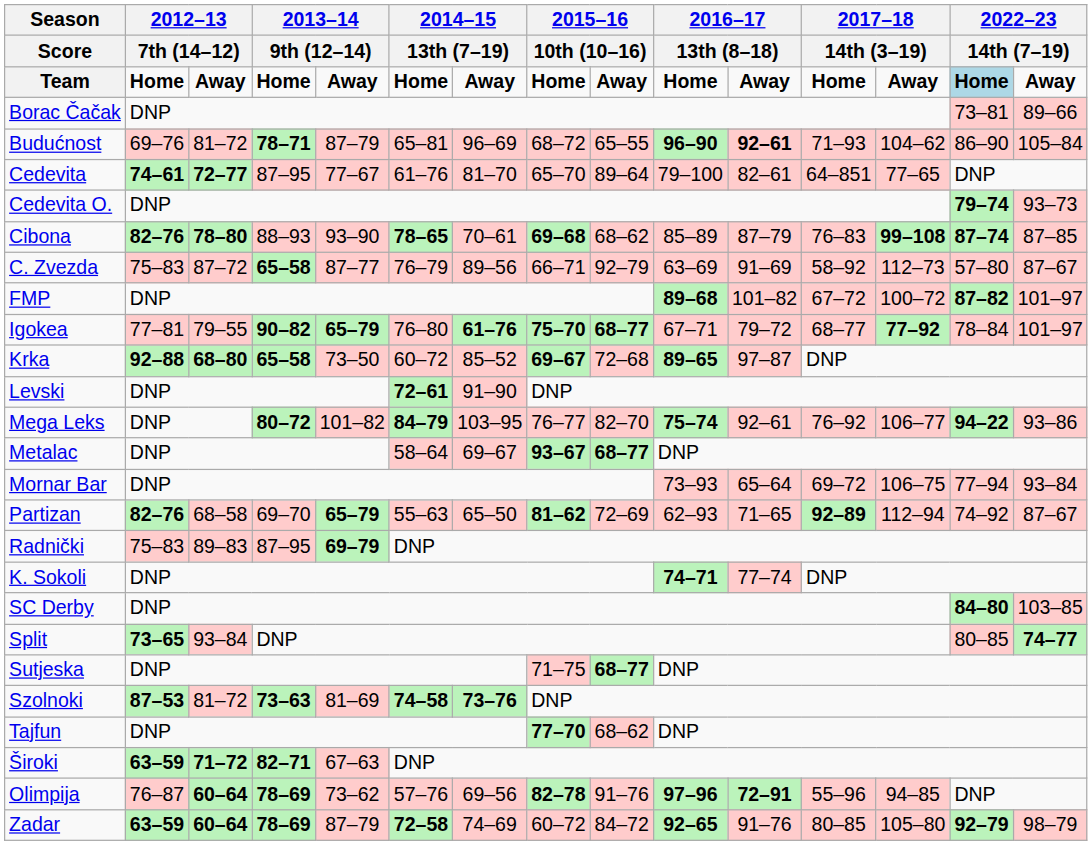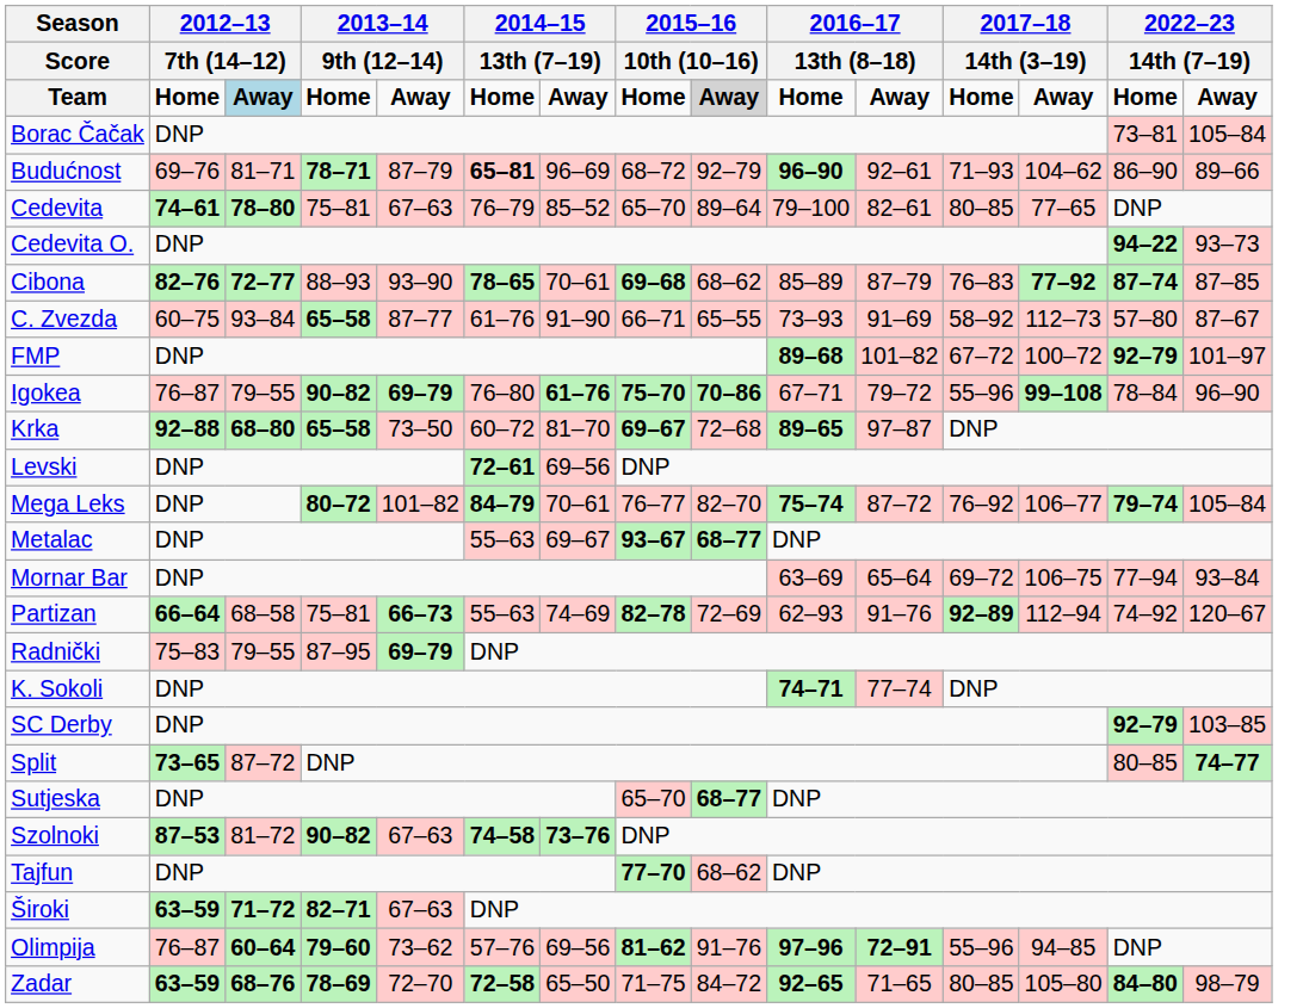 <table class="wikitable">
 <tr>
 <th><strong>Season</strong></th>
 <th colspan="2"><strong><a href='#'>2012–13</a></strong></th>
 <th colspan="2"><strong><a href='#'>2013–14</a></strong></th>
 <th colspan="2"><strong><a href='#'>2014–15</a></strong></th>
 <th colspan="2"><strong><a href='#'>2015–16</a></strong></th>
 <th colspan="2"><strong><a href='#'>2016–17</a></strong></th>
 <th colspan="2"><strong><a href='#'>2017–18</a></strong></th>
 <th colspan="2"><strong><a href='#'>2022–23</a></strong></th>
 </tr>
 <tr>
 <th><strong>Score</strong></th>
 <th colspan="2"><strong>7th (14–12)</strong></th>
 <th colspan="2"><strong>9th (12–14)</strong></th>
 <th colspan="2"><strong>13th (7–19)</strong></th>
 <th colspan="2"><strong>10th (10–16)</strong></th>
 <th colspan="2"><strong>13th (8–18)</strong></th>
 <th colspan="2"><strong>14th (3–19)</strong></th>
 <th colspan="2"><strong>14th (7–19)</strong></th>
 </tr>
 <tr>
 <th><strong>Team</strong></th>
 <td align="center"><strong>Home</strong></td>
+<td align="center" style="background: lightblue;"><strong>Away</strong></td>
+<td align="center"><strong>Home</strong></td>
 <td align="center"><strong>Away</strong></td>
+<td align="center"><strong>Home</strong></td>
+<td align="center"><strong>Away</strong></td>
+<td align="center"><strong>Home</strong></td>
+<td align="center" style="background: lightgrey;"><strong>Away</strong></td>
 <td align="center"><strong>Home</strong></td>
 <td align="center"><strong>Away</strong></td>
 <td align="center"><strong>Home</strong></td>
 <td align="center"><strong>Away</strong></td>
 <td align="center"><strong>Home</strong></td>
 <td align="center"><strong>Away</strong></td>
-<td align="center"><strong>Home</strong></td>
-<td align="center"><strong>Away</strong></td>
-<td align="center"><strong>Home</strong></td>
-<td align="center"><strong>Away</strong></td>
-<td align="center" style="background: lightblue;"><strong>Home</strong></td>
-<td align="center"><strong>Away</strong></td>
 </tr>
 <tr>
 <td> <a href='#'>Borac Čačak</a></td>
 <td colspan="12"><div>DNP</div></td>
 <td align="center" bgcolor=#FFCCCC>73–81</td>
-<td align="center" bgcolor=#FFCCCC>89–66</td>
+<td align="center" bgcolor=#FFCCCC>105–84</td>
 </tr>
 <tr>
 <td> <a href='#'>Budućnost</a></td>
 <td align="center" bgcolor=#FFCCCC>69–76</td>
-<td align="center" bgcolor=#FFCCCC>81–72</td>
+<td align="center" bgcolor=#FFCCCC>81–71</td>
 <td align="center" bgcolor=#BBF3BB><strong>78–71</strong></td>
 <td align="center" bgcolor=#FFCCCC>87–79</td>
-<td align="center" bgcolor=#FFCCCC>65–81</td>
+<td align="center" bgcolor=#FFCCCC><strong>65–81</strong></td>
 <td align="center" bgcolor=#FFCCCC>96–69</td>
 <td align="center" bgcolor=#FFCCCC>68–72</td>
-<td align="center" bgcolor=#FFCCCC>65–55</td>
+<td align="center" bgcolor=#FFCCCC>92–79</td>
 <td align="center" bgcolor=#BBF3BB><strong>96–90</strong></td>
-<td align="center" bgcolor=#FFCCCC><strong>92–61</strong></td>
+<td align="center" bgcolor=#FFCCCC>92–61</td>
 <td align="center" bgcolor=#FFCCCC>71–93</td>
 <td align="center" bgcolor=#FFCCCC>104–62</td>
 <td align="center" bgcolor=#FFCCCC>86–90</td>
-<td align="center" bgcolor=#FFCCCC>105–84</td>
+<td align="center" bgcolor=#FFCCCC>89–66</td>
 </tr>
 <tr>
 <td> <a href='#'>Cedevita</a></td>
 <td align="center" bgcolor=#BBF3BB><strong>74–61</strong></td>
-<td align="center" bgcolor=#BBF3BB><strong>72–77</strong></td>
-<td align="center" bgcolor=#FFCCCC>87–95</td>
-<td align="center" bgcolor=#FFCCCC>77–67</td>
-<td align="center" bgcolor=#FFCCCC>61–76</td>
-<td align="center" bgcolor=#FFCCCC>81–70</td>
+<td align="center" bgcolor=#BBF3BB><strong>78–80</strong></td>
+<td align="center" bgcolor=#FFCCCC>75–81</td>
+<td align="center" bgcolor=#FFCCCC>67–63</td>
+<td align="center" bgcolor=#FFCCCC>76–79</td>
+<td align="center" bgcolor=#FFCCCC>85–52</td>
 <td align="center" bgcolor=#FFCCCC>65–70</td>
 <td align="center" bgcolor=#FFCCCC>89–64</td>
 <td align="center" bgcolor=#FFCCCC>79–100</td>
 <td align="center" bgcolor=#FFCCCC>82–61</td>
-<td align="center" bgcolor=#FFCCCC>64–851</td>
+<td align="center" bgcolor=#FFCCCC>80–85</td>
 <td align="center" bgcolor=#FFCCCC>77–65</td>
 <td colspan="5"><div>DNP</div></td>
 </tr>
 <tr>
 <td> <a href='#'>Cedevita O.</a></td>
 <td colspan="12"><div>DNP</div></td>
-<td align="center" bgcolor=#BBF3BB><strong>79–74</strong></td>
+<td align="center" bgcolor=#BBF3BB><strong>94–22</strong></td>
 <td align="center" bgcolor=#FFCCCC>93–73</td>
 </tr>
 <tr>
 <td> <a href='#'>Cibona</a></td>
 <td align="center" bgcolor=#BBF3BB><strong>82–76</strong></td>
-<td align="center" bgcolor=#BBF3BB><strong>78–80</strong></td>
+<td align="center" bgcolor=#BBF3BB><strong>72–77</strong></td>
 <td align="center" bgcolor=#FFCCCC>88–93</td>
 <td align="center" bgcolor=#FFCCCC>93–90</td>
 <td align="center" bgcolor=#BBF3BB><strong>78–65</strong></td>
 <td align="center" bgcolor=#FFCCCC>70–61</td>
 <td align="center" bgcolor=#BBF3BB><strong>69–68</strong></td>
 <td align="center" bgcolor=#FFCCCC>68–62</td>
 <td align="center" bgcolor=#FFCCCC>85–89</td>
 <td align="center" bgcolor=#FFCCCC>87–79</td>
 <td align="center" bgcolor=#FFCCCC>76–83</td>
-<td align="center" bgcolor=#BBF3BB><strong>99–108</strong></td>
+<td align="center" bgcolor=#BBF3BB><strong>77–92</strong></td>
 <td align="center" bgcolor=#BBF3BB><strong>87–74 </strong></td>
 <td align="center" bgcolor=#FFCCCC>87–85</td>
 </tr>
 <tr>
 <td> <a href='#'>C. Zvezda</a></td>
-<td align="center" bgcolor=#FFCCCC>75–83</td>
-<td align="center" bgcolor=#FFCCCC>87–72</td>
+<td align="center" bgcolor=#FFCCCC>60–75</td>
+<td align="center" bgcolor=#FFCCCC>93–84</td>
 <td align="center" bgcolor=#BBF3BB><strong>65–58</strong></td>
 <td align="center" bgcolor=#FFCCCC>87–77</td>
-<td align="center" bgcolor=#FFCCCC>76–79</td>
-<td align="center" bgcolor=#FFCCCC>89–56</td>
+<td align="center" bgcolor=#FFCCCC>61–76</td>
+<td align="center" bgcolor=#FFCCCC>91–90</td>
 <td align="center" bgcolor=#FFCCCC>66–71</td>
-<td align="center" bgcolor=#FFCCCC>92–79</td>
-<td align="center" bgcolor=#FFCCCC>63–69</td>
+<td align="center" bgcolor=#FFCCCC>65–55</td>
+<td align="center" bgcolor=#FFCCCC>73–93</td>
 <td align="center" bgcolor=#FFCCCC>91–69</td>
 <td align="center" bgcolor=#FFCCCC>58–92</td>
 <td align="center" bgcolor=#FFCCCC>112–73</td>
 <td align="center" bgcolor=#FFCCCC>57–80</td>
 <td align="center" bgcolor=#FFCCCC>87–67</td>
 </tr>
 <tr>
 <td> <a href='#'>FMP</a></td>
 <td colspan="8"><div>DNP</div></td>
 <td align="center" bgcolor=#BBF3BB><strong>89–68</strong></td>
 <td align="center" bgcolor=#FFCCCC>101–82</td>
 <td align="center" bgcolor=#FFCCCC>67–72</td>
 <td align="center" bgcolor=#FFCCCC>100–72</td>
-<td align="center" bgcolor=#BBF3BB><strong>87–82</strong></td>
+<td align="center" bgcolor=#BBF3BB><strong>92–79</strong></td>
 <td align="center" bgcolor=#FFCCCC>101–97</td>
 </tr>
 <tr>
 <td> <a href='#'>Igokea</a></td>
-<td align="center" bgcolor=#FFCCCC>77–81</td>
+<td align="center" bgcolor=#FFCCCC>76–87</td>
 <td align="center" bgcolor=#FFCCCC>79–55</td>
 <td align="center" bgcolor=#BBF3BB><strong>90–82</strong></td>
-<td align="center" bgcolor=#BBF3BB><strong>65–79</strong></td>
+<td align="center" bgcolor=#BBF3BB><strong>69–79</strong></td>
 <td align="center" bgcolor=#FFCCCC>76–80</td>
 <td align="center" bgcolor=#BBF3BB><strong>61–76</strong></td>
 <td align="center" bgcolor=#BBF3BB><strong>75–70</strong></td>
-<td align="center" bgcolor=#BBF3BB><strong>68–77</strong></td>
+<td align="center" bgcolor=#BBF3BB><strong>70–86</strong></td>
 <td align="center" bgcolor=#FFCCCC>67–71</td>
 <td align="center" bgcolor=#FFCCCC>79–72</td>
-<td align="center" bgcolor=#FFCCCC>68–77</td>
-<td align="center" bgcolor=#BBF3BB><strong>77–92</strong></td>
+<td align="center" bgcolor=#FFCCCC>55–96</td>
+<td align="center" bgcolor=#BBF3BB><strong>99–108</strong></td>
 <td align="center" bgcolor=#FFCCCC>78–84</td>
-<td align="center" bgcolor=#FFCCCC>101–97</td>
+<td align="center" bgcolor=#FFCCCC>96–90</td>
 </tr>
 <tr>
 <td> <a href='#'>Krka</a></td>
 <td align="center" bgcolor=#BBF3BB><strong>92–88</strong></td>
 <td align="center" bgcolor=#BBF3BB><strong>68–80</strong></td>
 <td align="center" bgcolor=#BBF3BB><strong>65–58</strong></td>
 <td align="center" bgcolor=#FFCCCC>73–50</td>
 <td align="center" bgcolor=#FFCCCC>60–72</td>
-<td align="center" bgcolor=#FFCCCC>85–52</td>
+<td align="center" bgcolor=#FFCCCC>81–70</td>
 <td align="center" bgcolor=#BBF3BB><strong>69–67</strong></td>
 <td align="center" bgcolor=#FFCCCC>72–68</td>
 <td align="center" bgcolor=#BBF3BB><strong>89–65</strong></td>
 <td align="center" bgcolor=#FFCCCC>97–87</td>
 <td colspan="4"><div>DNP</div></td>
 </tr>
 <tr>
 <td> <a href='#'>Levski</a></td>
 <td colspan="4"><div>DNP</div></td>
 <td align="center" bgcolor=#BBF3BB><strong>72–61</strong></td>
-<td align="center" bgcolor=#FFCCCC>91–90</td>
+<td align="center" bgcolor=#FFCCCC>69–56</td>
 <td colspan="8"><div>DNP</div></td>
 </tr>
 <tr>
 <td> <a href='#'>Mega Leks</a></td>
 <td colspan="2"><div>DNP</div></td>
 <td align="center" bgcolor=#BBF3BB><strong>80–72</strong></td>
 <td align="center" bgcolor=#FFCCCC>101–82</td>
 <td align="center" bgcolor=#BBF3BB><strong>84–79</strong></td>
-<td align="center" bgcolor=#FFCCCC>103–95</td>
+<td align="center" bgcolor=#FFCCCC>70–61</td>
 <td align="center" bgcolor=#FFCCCC>76–77</td>
 <td align="center" bgcolor=#FFCCCC>82–70</td>
 <td align="center" bgcolor=#BBF3BB><strong>75–74</strong></td>
-<td align="center" bgcolor=#FFCCCC>92–61</td>
+<td align="center" bgcolor=#FFCCCC>87–72</td>
 <td align="center" bgcolor=#FFCCCC>76–92</td>
 <td align="center" bgcolor=#FFCCCC>106–77</td>
-<td align="center" bgcolor=#BBF3BB><strong>94–22</strong></td>
-<td align="center" bgcolor=#FFCCCC>93–86</td>
+<td align="center" bgcolor=#BBF3BB><strong>79–74</strong></td>
+<td align="center" bgcolor=#FFCCCC>105–84</td>
 </tr>
 <tr>
 <td> <a href='#'>Metalac</a></td>
 <td colspan="4"><div>DNP</div></td>
-<td align="center" bgcolor=#FFCCCC>58–64</td>
+<td align="center" bgcolor=#FFCCCC>55–63</td>
 <td align="center" bgcolor=#FFCCCC>69–67</td>
 <td align="center" bgcolor=#BBF3BB><strong>93–67</strong></td>
 <td align="center" bgcolor=#BBF3BB><strong>68–77</strong></td>
 <td colspan="6"><div>DNP</div></td>
 </tr>
 <tr>
 <td> <a href='#'>Mornar Bar</a></td>
 <td colspan="8"><div>DNP</div></td>
-<td align="center" bgcolor=#FFCCCC>73–93</td>
+<td align="center" bgcolor=#FFCCCC>63–69</td>
 <td align="center" bgcolor=#FFCCCC>65–64</td>
 <td align="center" bgcolor=#FFCCCC>69–72</td>
 <td align="center" bgcolor=#FFCCCC>106–75</td>
 <td align="center" bgcolor=#FFCCCC>77–94</td>
 <td align="center" bgcolor=#FFCCCC>93–84</td>
 </tr>
 <tr>
 <td> <a href='#'>Partizan</a></td>
-<td align="center" bgcolor=#BBF3BB><strong>82–76</strong></td>
+<td align="center" bgcolor=#BBF3BB><strong>66–64</strong></td>
 <td align="center" bgcolor=#FFCCCC>68–58</td>
-<td align="center" bgcolor=#FFCCCC>69–70</td>
-<td align="center" bgcolor=#BBF3BB><strong>65–79</strong></td>
+<td align="center" bgcolor=#FFCCCC>75–81</td>
+<td align="center" bgcolor=#BBF3BB><strong>66–73</strong></td>
 <td align="center" bgcolor=#FFCCCC>55–63</td>
-<td align="center" bgcolor=#FFCCCC>65–50</td>
-<td align="center" bgcolor=#BBF3BB><strong>81–62</strong></td>
+<td align="center" bgcolor=#FFCCCC>74–69</td>
+<td align="center" bgcolor=#BBF3BB><strong>82–78</strong></td>
 <td align="center" bgcolor=#FFCCCC>72–69</td>
 <td align="center" bgcolor=#FFCCCC>62–93</td>
-<td align="center" bgcolor=#FFCCCC>71–65</td>
+<td align="center" bgcolor=#FFCCCC>91–76</td>
 <td align="center" bgcolor=#BBF3BB><strong>92–89</strong></td>
 <td align="center" bgcolor=#FFCCCC>112–94</td>
 <td align="center" bgcolor=#FFCCCC>74–92</td>
-<td align="center" bgcolor=#FFCCCC>87–67</td>
+<td align="center" bgcolor=#FFCCCC>120–67</td>
 </tr>
 <tr>
 <td> <a href='#'>Radnički</a></td>
 <td align="center" bgcolor=#FFCCCC>75–83</td>
-<td align="center" bgcolor=#FFCCCC>89–83</td>
+<td align="center" bgcolor=#FFCCCC>79–55</td>
 <td align="center" bgcolor=#FFCCCC>87–95</td>
 <td align="center" bgcolor=#BBF3BB><strong>69–79</strong></td>
 <td colspan="10"><div>DNP</div></td>
 </tr>
 <tr>
 <td> <a href='#'>K. Sokoli</a></td>
 <td colspan="8"><div>DNP</div></td>
 <td align="center" bgcolor=#BBF3BB><strong>74–71</strong></td>
 <td align="center" bgcolor=#FFCCCC>77–74</td>
 <td colspan="4"><div>DNP</div></td>
 </tr>
 <tr>
 <td> <a href='#'>SC Derby</a></td>
 <td colspan="12"><div>DNP</div></td>
-<td align="center" bgcolor=#BBF3BB><strong>84–80</strong></td>
+<td align="center" bgcolor=#BBF3BB><strong>92–79</strong></td>
 <td align="center" bgcolor=#FFCCCC>103–85</td>
 </tr>
 <tr>
 <td> <a href='#'>Split</a></td>
 <td align="center" bgcolor=#BBF3BB><strong>73–65</strong></td>
-<td align="center" bgcolor=#FFCCCC>93–84</td>
+<td align="center" bgcolor=#FFCCCC>87–72</td>
 <td colspan="10"><div>DNP</div></td>
 <td align="center" bgcolor=#FFCCCC>80–85</td>
 <td align="center" bgcolor=#BBF3BB><strong>74–77</strong></td>
 </tr>
 <tr>
 <td> <a href='#'>Sutjeska</a></td>
 <td colspan="6"><div>DNP</div></td>
-<td align="center" bgcolor=#FFCCCC>71–75</td>
+<td align="center" bgcolor=#FFCCCC>65–70</td>
 <td align="center" bgcolor=#BBF3BB><strong>68–77</strong></td>
 <td colspan="6"><div>DNP</div></td>
 </tr>
 <tr>
 <td> <a href='#'>Szolnoki</a></td>
 <td align="center" bgcolor=#BBF3BB><strong>87–53</strong></td>
 <td align="center" bgcolor=#FFCCCC>81–72</td>
-<td align="center" bgcolor=#BBF3BB><strong>73–63</strong></td>
-<td align="center" bgcolor=#FFCCCC>81–69</td>
+<td align="center" bgcolor=#BBF3BB><strong>90–82</strong></td>
+<td align="center" bgcolor=#FFCCCC>67–63</td>
 <td align="center" bgcolor=#BBF3BB><strong>74–58</strong></td>
 <td align="center" bgcolor=#BBF3BB><strong>73–76</strong></td>
 <td colspan="8"><div>DNP</div></td>
 </tr>
 <tr>
 <td> <a href='#'>Tajfun</a></td>
 <td colspan="6"><div>DNP</div></td>
 <td align="center" bgcolor=#BBF3BB><strong>77–70</strong></td>
 <td align="center" bgcolor=#FFCCCC>68–62</td>
 <td colspan="6"><div>DNP</div></td>
 </tr>
 <tr>
 <td> <a href='#'>Široki</a></td>
 <td align="center" bgcolor=#BBF3BB><strong>63–59</strong></td>
 <td align="center" bgcolor=#BBF3BB><strong>71–72</strong></td>
 <td align="center" bgcolor=#BBF3BB><strong>82–71</strong></td>
 <td align="center" bgcolor=#FFCCCC>67–63</td>
 <td colspan="10"><div>DNP</div></td>
 </tr>
 <tr>
 <td> <a href='#'>Olimpija</a></td>
 <td align="center" bgcolor=#FFCCCC>76–87</td>
 <td align="center" bgcolor=#BBF3BB><strong>60–64</strong></td>
-<td align="center" bgcolor=#BBF3BB><strong>78–69</strong></td>
+<td align="center" bgcolor=#BBF3BB><strong>79–60</strong></td>
 <td align="center" bgcolor=#FFCCCC>73–62</td>
 <td align="center" bgcolor=#FFCCCC>57–76</td>
 <td align="center" bgcolor=#FFCCCC>69–56</td>
-<td align="center" bgcolor=#BBF3BB><strong>82–78</strong></td>
+<td align="center" bgcolor=#BBF3BB><strong>81–62</strong></td>
 <td align="center" bgcolor=#FFCCCC>91–76</td>
 <td align="center" bgcolor=#BBF3BB><strong>97–96</strong></td>
 <td align="center" bgcolor=#BBF3BB><strong>72–91</strong></td>
 <td align="center" bgcolor=#FFCCCC>55–96</td>
 <td align="center" bgcolor=#FFCCCC>94–85</td>
 <td colspan="10"><div>DNP</div></td>
 </tr>
 <tr>
 <td> <a href='#'>Zadar</a></td>
 <td align="center" bgcolor=#BBF3BB><strong>63–59</strong></td>
-<td align="center" bgcolor=#BBF3BB><strong>60–64</strong></td>
+<td align="center" bgcolor=#BBF3BB><strong>68–76</strong></td>
 <td align="center" bgcolor=#BBF3BB><strong>78–69</strong></td>
-<td align="center" bgcolor=#FFCCCC>87–79</td>
+<td align="center" bgcolor=#FFCCCC>72–70</td>
 <td align="center" bgcolor=#BBF3BB><strong>72–58</strong></td>
-<td align="center" bgcolor=#FFCCCC>74–69</td>
-<td align="center" bgcolor=#FFCCCC>60–72</td>
+<td align="center" bgcolor=#FFCCCC>65–50</td>
+<td align="center" bgcolor=#FFCCCC>71–75</td>
 <td align="center" bgcolor=#FFCCCC>84–72</td>
 <td align="center" bgcolor=#BBF3BB><strong>92–65</strong></td>
-<td align="center" bgcolor=#FFCCCC>91–76</td>
+<td align="center" bgcolor=#FFCCCC>71–65</td>
 <td align="center" bgcolor=#FFCCCC>80–85</td>
 <td align="center" bgcolor=#FFCCCC>105–80</td>
-<td align="center" bgcolor=#BBF3BB><strong>92–79</strong></td>
+<td align="center" bgcolor=#BBF3BB><strong>84–80</strong></td>
 <td align="center" bgcolor=#FFCCCC>98–79</td>
 </tr>
 </table>
